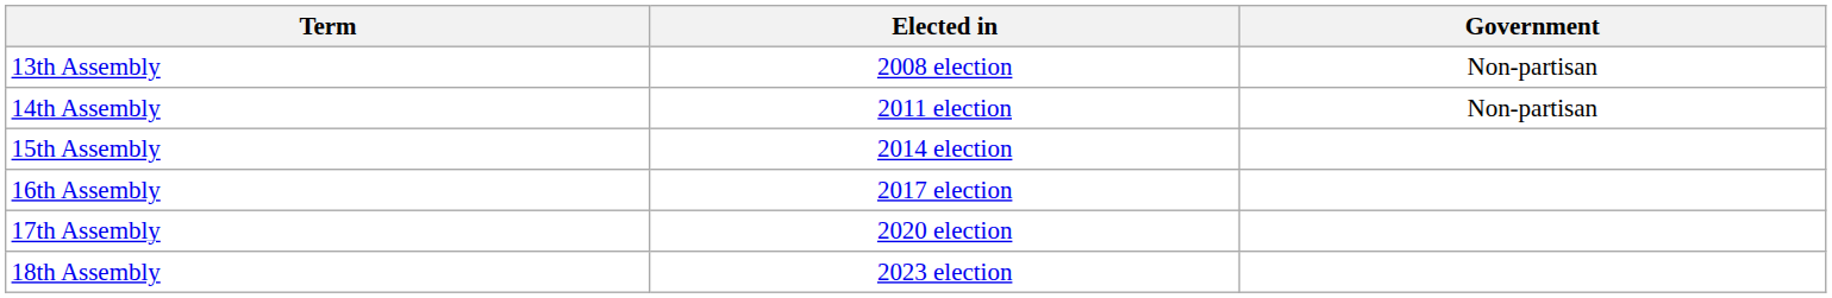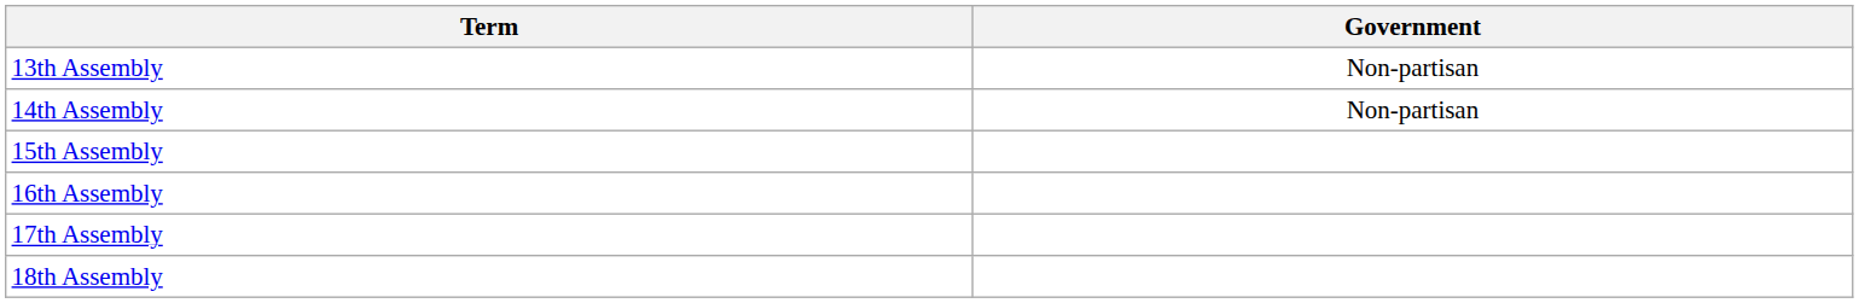 <table class="wikitable" style="font-size: 95%;" width=70%>
 <tr>
 <th>Term</th>
-<th>Elected in</th>
 <th>Government</th>
 </tr>
 <tr ---- bgcolor=#ffffff>
 <td><a href='#'>13th Assembly</a></td>
-<td align=center><a href='#'>2008 election</a></td>
 <td align=center>Non-partisan</td>
 </tr>
 <tr ---- bgcolor=#ffffff>
 <td><a href='#'>14th Assembly</a></td>
-<td align=center><a href='#'>2011 election</a></td>
 <td align=center>Non-partisan</td>
 </tr>
 <tr ---- bgcolor=#ffffff>
 <td><a href='#'>15th Assembly</a></td>
-<td align=center><a href='#'>2014 election</a></td>
 <td align=center></td>
 </tr>
 <tr ---- bgcolor=#ffffff>
 <td><a href='#'>16th Assembly</a></td>
-<td align=center><a href='#'>2017 election</a></td>
 <td align=center></td>
 </tr>
 <tr ---- bgcolor=#ffffff>
 <td><a href='#'>17th Assembly</a></td>
-<td align=center><a href='#'>2020 election</a></td>
 <td align=center></td>
 </tr>
 <tr ---- bgcolor=#ffffff>
 <td><a href='#'>18th Assembly</a></td>
-<td align=center><a href='#'>2023 election</a></td>
 <td align=center></td>
 </tr>
 </table>
